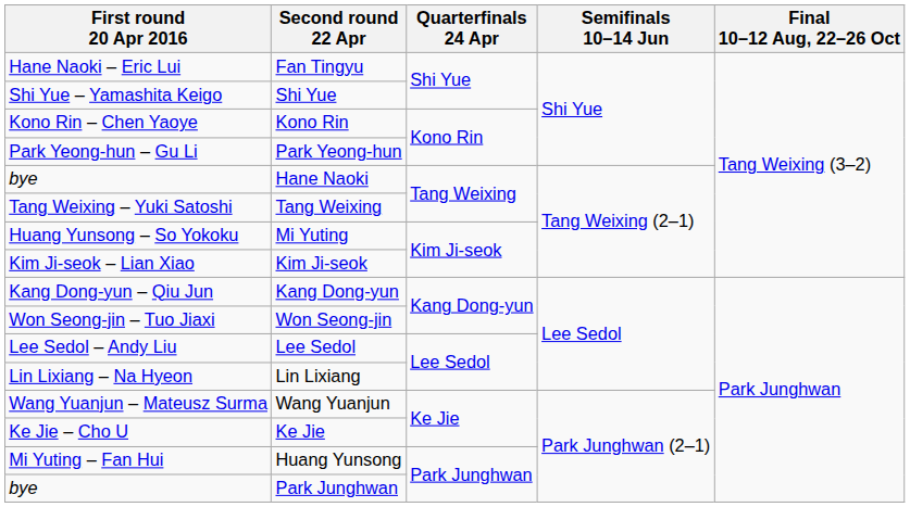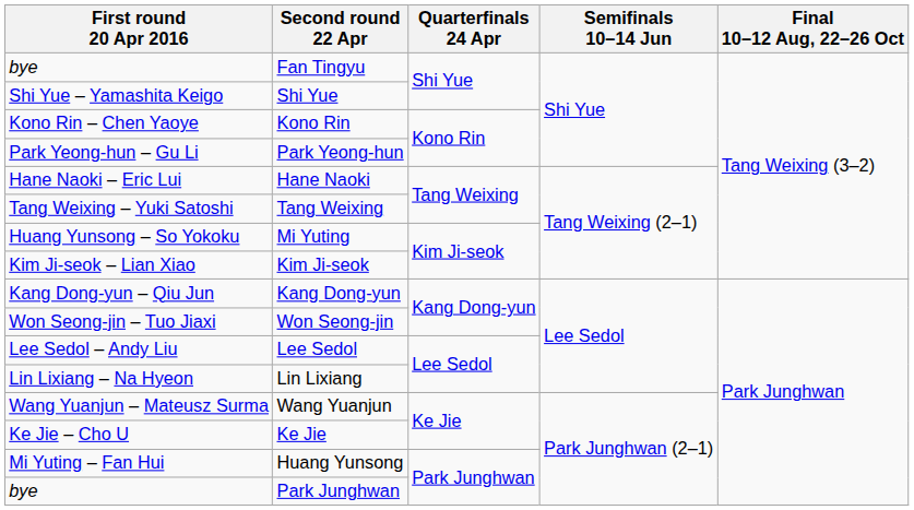 <table class="wikitable col1center" style="white-space: nowrap;">
 <tr>
 <th>First round<br>20 Apr 2016</th>
 <th>Second round<br>22 Apr</th>
 <th>Quarterfinals<br>24 Apr</th>
 <th>Semifinals<br>10–14 Jun</th>
 <th>Final<br>10–12 Aug, 22–26 Oct</th>
 </tr>
 <tr>
-<td> <a href='#'>Hane Naoki</a> – <a href='#'>Eric Lui</a> </td>
+<td><em>bye</em></td>
 <td> <a href='#'>Fan Tingyu</a></td>
 <td rowspan=2><a href='#'>Shi Yue</a></td>
 <td rowspan=4><a href='#'>Shi Yue</a></td>
 <td rowspan=8><a href='#'>Tang Weixing</a> (3–2)</td>
 </tr>
 <tr>
 <td> <a href='#'>Shi Yue</a> – <a href='#'>Yamashita Keigo</a> </td>
 <td> <a href='#'>Shi Yue</a></td>
 </tr>
 <tr>
 <td> <a href='#'>Kono Rin</a> – <a href='#'>Chen Yaoye</a> </td>
 <td> <a href='#'>Kono Rin</a></td>
 <td rowspan=2><a href='#'>Kono Rin</a></td>
 </tr>
 <tr>
 <td> <a href='#'>Park Yeong-hun</a> – <a href='#'>Gu Li</a> </td>
 <td> <a href='#'>Park Yeong-hun</a></td>
 </tr>
 <tr>
-<td><em>bye</em></td>
+<td> <a href='#'>Hane Naoki</a> – <a href='#'>Eric Lui</a> </td>
 <td> <a href='#'>Hane Naoki</a></td>
 <td rowspan=2><a href='#'>Tang Weixing</a></td>
 <td rowspan=4><a href='#'>Tang Weixing</a> (2–1)</td>
 </tr>
 <tr>
 <td> <a href='#'>Tang Weixing</a> – <a href='#'>Yuki Satoshi</a> </td>
 <td> <a href='#'>Tang Weixing</a></td>
 </tr>
 <tr>
 <td> <a href='#'>Huang Yunsong</a> – <a href='#'>So Yokoku</a> </td>
 <td> <a href='#'>Mi Yuting</a></td>
 <td rowspan=2><a href='#'>Kim Ji-seok</a></td>
 </tr>
 <tr>
 <td> <a href='#'>Kim Ji-seok</a> – <a href='#'>Lian Xiao</a></td>
 <td> <a href='#'>Kim Ji-seok</a></td>
 </tr>
 <tr>
 <td> <a href='#'>Kang Dong-yun</a> – <a href='#'>Qiu Jun</a> </td>
 <td> <a href='#'>Kang Dong-yun</a></td>
 <td rowspan=2><a href='#'>Kang Dong-yun</a></td>
 <td rowspan=4><a href='#'>Lee Sedol</a></td>
 <td rowspan=8><a href='#'>Park Junghwan</a></td>
 </tr>
 <tr>
 <td><a href='#'>Won Seong-jin</a> – <a href='#'>Tuo Jiaxi</a> </td>
 <td> <a href='#'>Won Seong-jin</a></td>
 </tr>
 <tr>
 <td> <a href='#'>Lee Sedol</a> – <a href='#'>Andy Liu</a> </td>
 <td> <a href='#'>Lee Sedol</a></td>
 <td rowspan=2><a href='#'>Lee Sedol</a></td>
 </tr>
 <tr>
 <td> <a href='#'>Lin Lixiang</a> – <a href='#'>Na Hyeon</a> </td>
 <td> Lin Lixiang</td>
 </tr>
 <tr>
 <td> <a href='#'>Wang Yuanjun</a> – <a href='#'>Mateusz Surma</a> </td>
 <td> Wang Yuanjun</td>
 <td rowspan=2><a href='#'>Ke Jie</a></td>
 <td rowspan=4><a href='#'>Park Junghwan</a> (2–1)</td>
 </tr>
 <tr>
 <td> <a href='#'>Ke Jie</a> – <a href='#'>Cho U</a> </td>
 <td> <a href='#'>Ke Jie</a></td>
 </tr>
 <tr>
 <td> <a href='#'>Mi Yuting</a> – <a href='#'>Fan Hui</a> </td>
 <td> Huang Yunsong</td>
 <td rowspan=2><a href='#'>Park Junghwan</a></td>
 </tr>
 <tr>
 <td><em>bye</em></td>
 <td> <a href='#'>Park Junghwan</a></td>
 </tr>
 </table>
